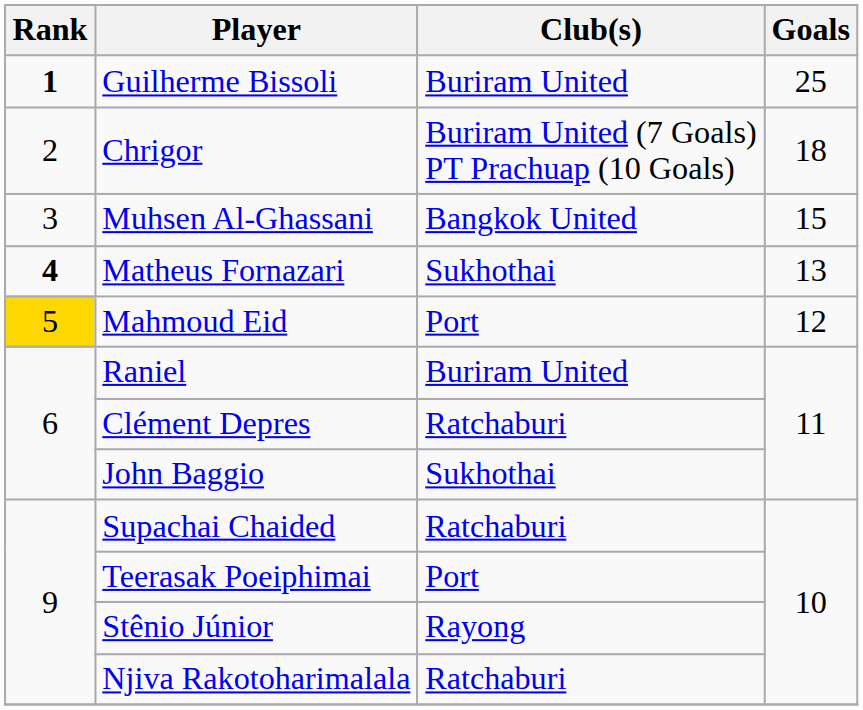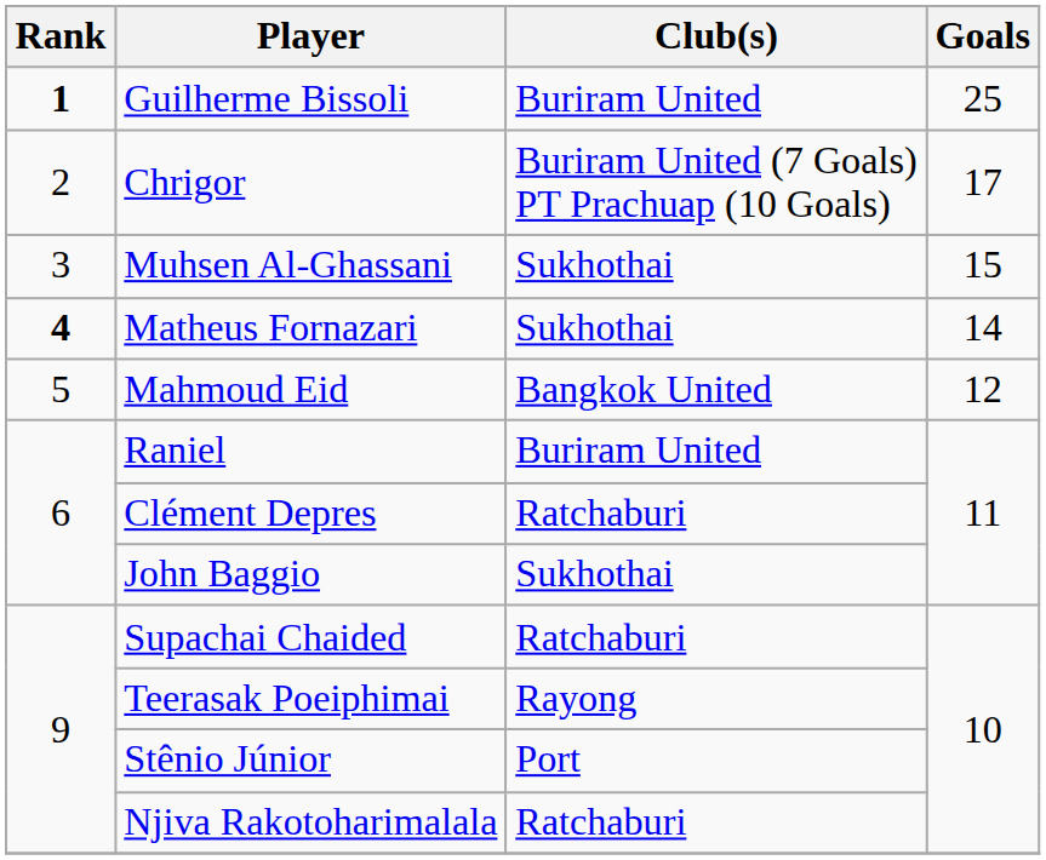 <table class="wikitable" style="text-align:center">
 <tr>
 <th>Rank</th>
 <th>Player</th>
 <th>Club(s)</th>
 <th>Goals</th>
 </tr>
 <tr>
 <td><strong>1</strong></td>
 <td align="left"> <a href='#'>Guilherme Bissoli</a></td>
 <td align="left"><a href='#'>Buriram United</a></td>
 <td>25</td>
 </tr>
 <tr>
 <td>2</td>
 <td align="left"> <a href='#'>Chrigor</a></td>
 <td align="left"><a href='#'>Buriram United</a> (7 Goals)<br><a href='#'>PT Prachuap</a> (10 Goals)</td>
-<td>18</td>
+<td>17</td>
 </tr>
 <tr>
 <td>3</td>
 <td align="left"> <a href='#'>Muhsen Al-Ghassani</a></td>
-<td align="left"><a href='#'>Bangkok United</a></td>
+<td align="left"><a href='#'>Sukhothai</a></td>
 <td>15</td>
 </tr>
 <tr>
 <td><strong>4</strong></td>
 <td align="left"> <a href='#'>Matheus Fornazari</a></td>
 <td align="left"><a href='#'>Sukhothai</a></td>
-<td>13</td>
+<td>14</td>
 </tr>
 <tr>
-<td style="background: gold;">5</td>
+<td>5</td>
 <td align="left"> <a href='#'>Mahmoud Eid</a></td>
-<td align="left"><a href='#'>Port</a></td>
+<td align="left"><a href='#'>Bangkok United</a></td>
 <td>12</td>
 </tr>
 <tr>
 <td rowspan="3">6</td>
 <td align="left"> <a href='#'>Raniel</a></td>
 <td align="left"><a href='#'>Buriram United</a></td>
 <td rowspan="3">11</td>
 </tr>
 <tr>
 <td align="left"> <a href='#'>Clément Depres</a></td>
 <td align="left"><a href='#'>Ratchaburi</a></td>
 </tr>
 <tr>
 <td align="left"> <a href='#'>John Baggio</a></td>
 <td align="left"><a href='#'>Sukhothai</a></td>
 </tr>
 <tr>
 <td rowspan="4">9</td>
 <td align="left"> <a href='#'>Supachai Chaided</a></td>
 <td align="left"><a href='#'>Ratchaburi</a></td>
 <td rowspan="4">10</td>
 </tr>
 <tr>
 <td align="left"> <a href='#'>Teerasak Poeiphimai</a></td>
-<td align="left"><a href='#'>Port</a></td>
+<td align="left"><a href='#'>Rayong</a></td>
 </tr>
 <tr>
 <td align="left"> <a href='#'>Stênio Júnior</a></td>
-<td align="left"><a href='#'>Rayong</a></td>
+<td align="left"><a href='#'>Port</a></td>
 </tr>
 <tr>
 <td align="left"> <a href='#'>Njiva Rakotoharimalala</a></td>
 <td align="left"><a href='#'>Ratchaburi</a></td>
 </tr>
 <tr>
 </tr>
 </table>
